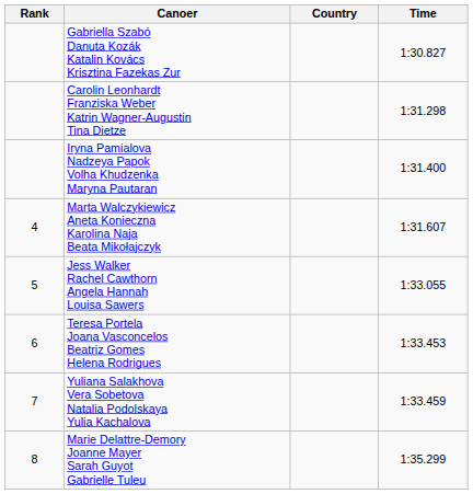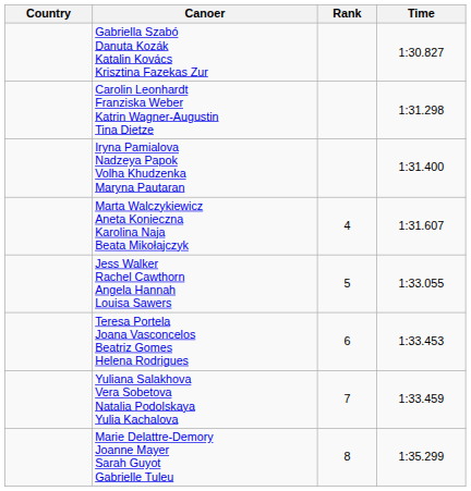 <table class="wikitable" width=50% style="text-align:center;">
 <tr>
+<th>Country</th>
+<th>Canoer</th>
 <th>Rank</th>
-<th>Canoer</th>
-<th>Country</th>
 <th>Time</th>
 </tr>
 <tr>
+<td align="left"></td>
+<td align="left"><a href='#'>Gabriella Szabó</a><br><a href='#'>Danuta Kozák</a><br><a href='#'>Katalin Kovács</a><br><a href='#'>Krisztina Fazekas Zur</a></td>
 <td></td>
-<td align="left"><a href='#'>Gabriella Szabó</a><br><a href='#'>Danuta Kozák</a><br><a href='#'>Katalin Kovács</a><br><a href='#'>Krisztina Fazekas Zur</a></td>
-<td align="left"></td>
 <td>1:30.827</td>
 </tr>
 <tr>
+<td align="left"></td>
+<td align="left"><a href='#'>Carolin Leonhardt</a><br><a href='#'>Franziska Weber</a><br><a href='#'>Katrin Wagner-Augustin</a><br><a href='#'>Tina Dietze</a></td>
 <td></td>
-<td align="left"><a href='#'>Carolin Leonhardt</a><br><a href='#'>Franziska Weber</a><br><a href='#'>Katrin Wagner-Augustin</a><br><a href='#'>Tina Dietze</a></td>
-<td align="left"></td>
 <td>1:31.298</td>
 </tr>
 <tr>
+<td align="left"></td>
+<td align="left"><a href='#'>Iryna Pamialova</a><br><a href='#'>Nadzeya Papok</a><br><a href='#'>Volha Khudzenka</a><br><a href='#'>Maryna Pautaran</a></td>
 <td></td>
-<td align="left"><a href='#'>Iryna Pamialova</a><br><a href='#'>Nadzeya Papok</a><br><a href='#'>Volha Khudzenka</a><br><a href='#'>Maryna Pautaran</a></td>
-<td align="left"></td>
 <td>1:31.400</td>
 </tr>
 <tr>
+<td align="left"></td>
+<td align="left"><a href='#'>Marta Walczykiewicz</a><br><a href='#'>Aneta Konieczna</a><br><a href='#'>Karolina Naja</a><br><a href='#'>Beata Mikołajczyk</a></td>
 <td>4</td>
-<td align="left"><a href='#'>Marta Walczykiewicz</a><br><a href='#'>Aneta Konieczna</a><br><a href='#'>Karolina Naja</a><br><a href='#'>Beata Mikołajczyk</a></td>
-<td align="left"></td>
 <td>1:31.607</td>
 </tr>
 <tr>
+<td align="left"></td>
+<td align="left"><a href='#'>Jess Walker</a><br><a href='#'>Rachel Cawthorn</a><br><a href='#'>Angela Hannah</a><br><a href='#'>Louisa Sawers</a></td>
 <td>5</td>
-<td align="left"><a href='#'>Jess Walker</a><br><a href='#'>Rachel Cawthorn</a><br><a href='#'>Angela Hannah</a><br><a href='#'>Louisa Sawers</a></td>
-<td align="left"></td>
 <td>1:33.055</td>
 </tr>
 <tr>
+<td align="left"></td>
+<td align="left"><a href='#'>Teresa Portela</a><br><a href='#'>Joana Vasconcelos</a><br><a href='#'>Beatriz Gomes</a><br><a href='#'>Helena Rodrigues</a></td>
 <td>6</td>
-<td align="left"><a href='#'>Teresa Portela</a><br><a href='#'>Joana Vasconcelos</a><br><a href='#'>Beatriz Gomes</a><br><a href='#'>Helena Rodrigues</a></td>
-<td align="left"></td>
 <td>1:33.453</td>
 </tr>
 <tr>
+<td align="left"></td>
+<td align="left"><a href='#'>Yuliana Salakhova</a><br><a href='#'>Vera Sobetova</a><br><a href='#'>Natalia Podolskaya</a><br><a href='#'>Yulia Kachalova</a></td>
 <td>7</td>
-<td align="left"><a href='#'>Yuliana Salakhova</a><br><a href='#'>Vera Sobetova</a><br><a href='#'>Natalia Podolskaya</a><br><a href='#'>Yulia Kachalova</a></td>
-<td align="left"></td>
 <td>1:33.459</td>
 </tr>
 <tr>
+<td align="left"></td>
+<td align="left"><a href='#'>Marie Delattre-Demory</a><br><a href='#'>Joanne Mayer</a><br><a href='#'>Sarah Guyot</a><br><a href='#'>Gabrielle Tuleu</a></td>
 <td>8</td>
-<td align="left"><a href='#'>Marie Delattre-Demory</a><br><a href='#'>Joanne Mayer</a><br><a href='#'>Sarah Guyot</a><br><a href='#'>Gabrielle Tuleu</a></td>
-<td align="left"></td>
 <td>1:35.299</td>
 </tr>
 </table>
